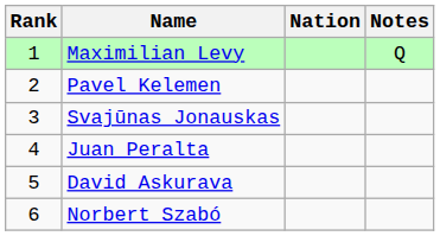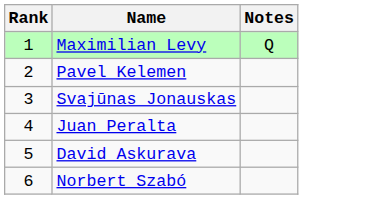 <table class="wikitable sortable" style="text-align:center">
 <tr>
 <th>Rank</th>
 <th>Name</th>
-<th>Nation</th>
 <th>Notes</th>
 </tr>
 <tr bgcolor=bbffbb>
 <td>1</td>
 <td align=left><a href='#'>Maximilian Levy</a></td>
-<td align=left></td>
 <td>Q</td>
 </tr>
 <tr>
 <td>2</td>
 <td align=left><a href='#'>Pavel Kelemen</a></td>
-<td align=left></td>
 <td></td>
 </tr>
 <tr>
 <td>3</td>
 <td align=left><a href='#'>Svajūnas Jonauskas</a></td>
-<td align=left></td>
 <td></td>
 </tr>
 <tr>
 <td>4</td>
 <td align=left><a href='#'>Juan Peralta</a></td>
-<td align=left></td>
 <td></td>
 </tr>
 <tr>
 <td>5</td>
 <td align=left><a href='#'>David Askurava</a></td>
-<td align=left></td>
 <td></td>
 </tr>
 <tr>
 <td>6</td>
 <td align=left><a href='#'>Norbert Szabó</a></td>
-<td align=left></td>
 <td></td>
 </tr>
 </table>
